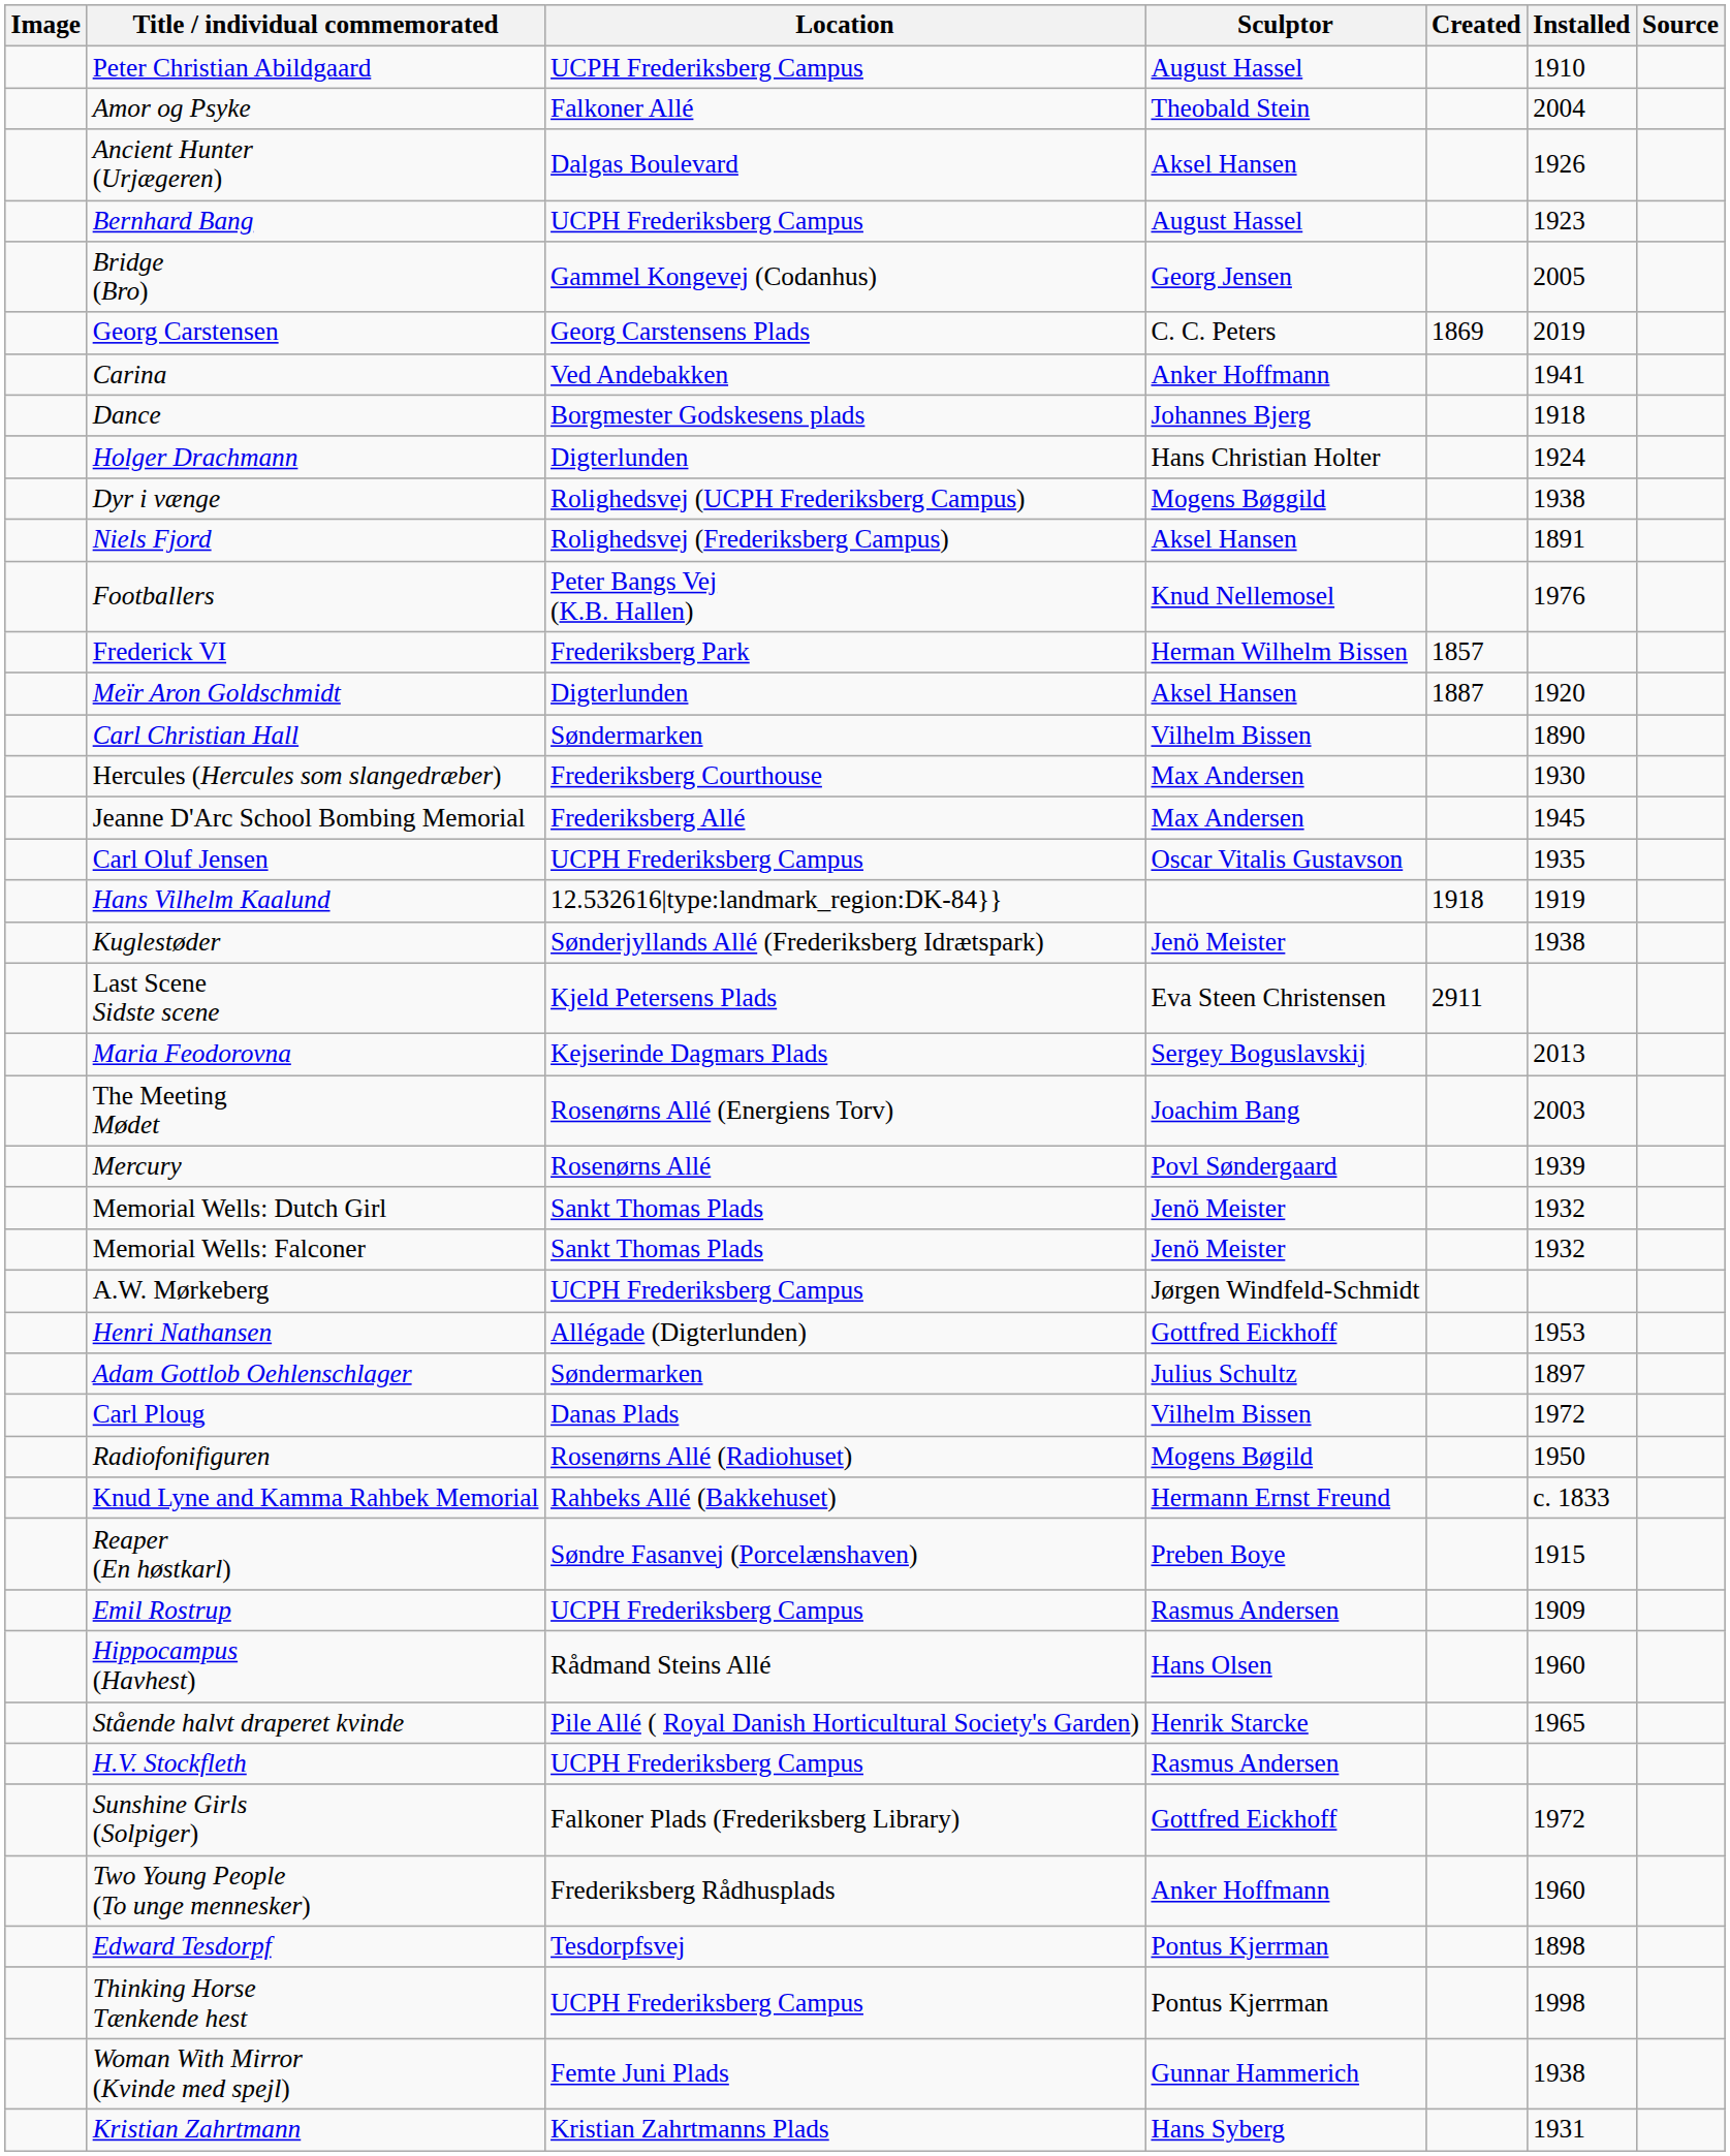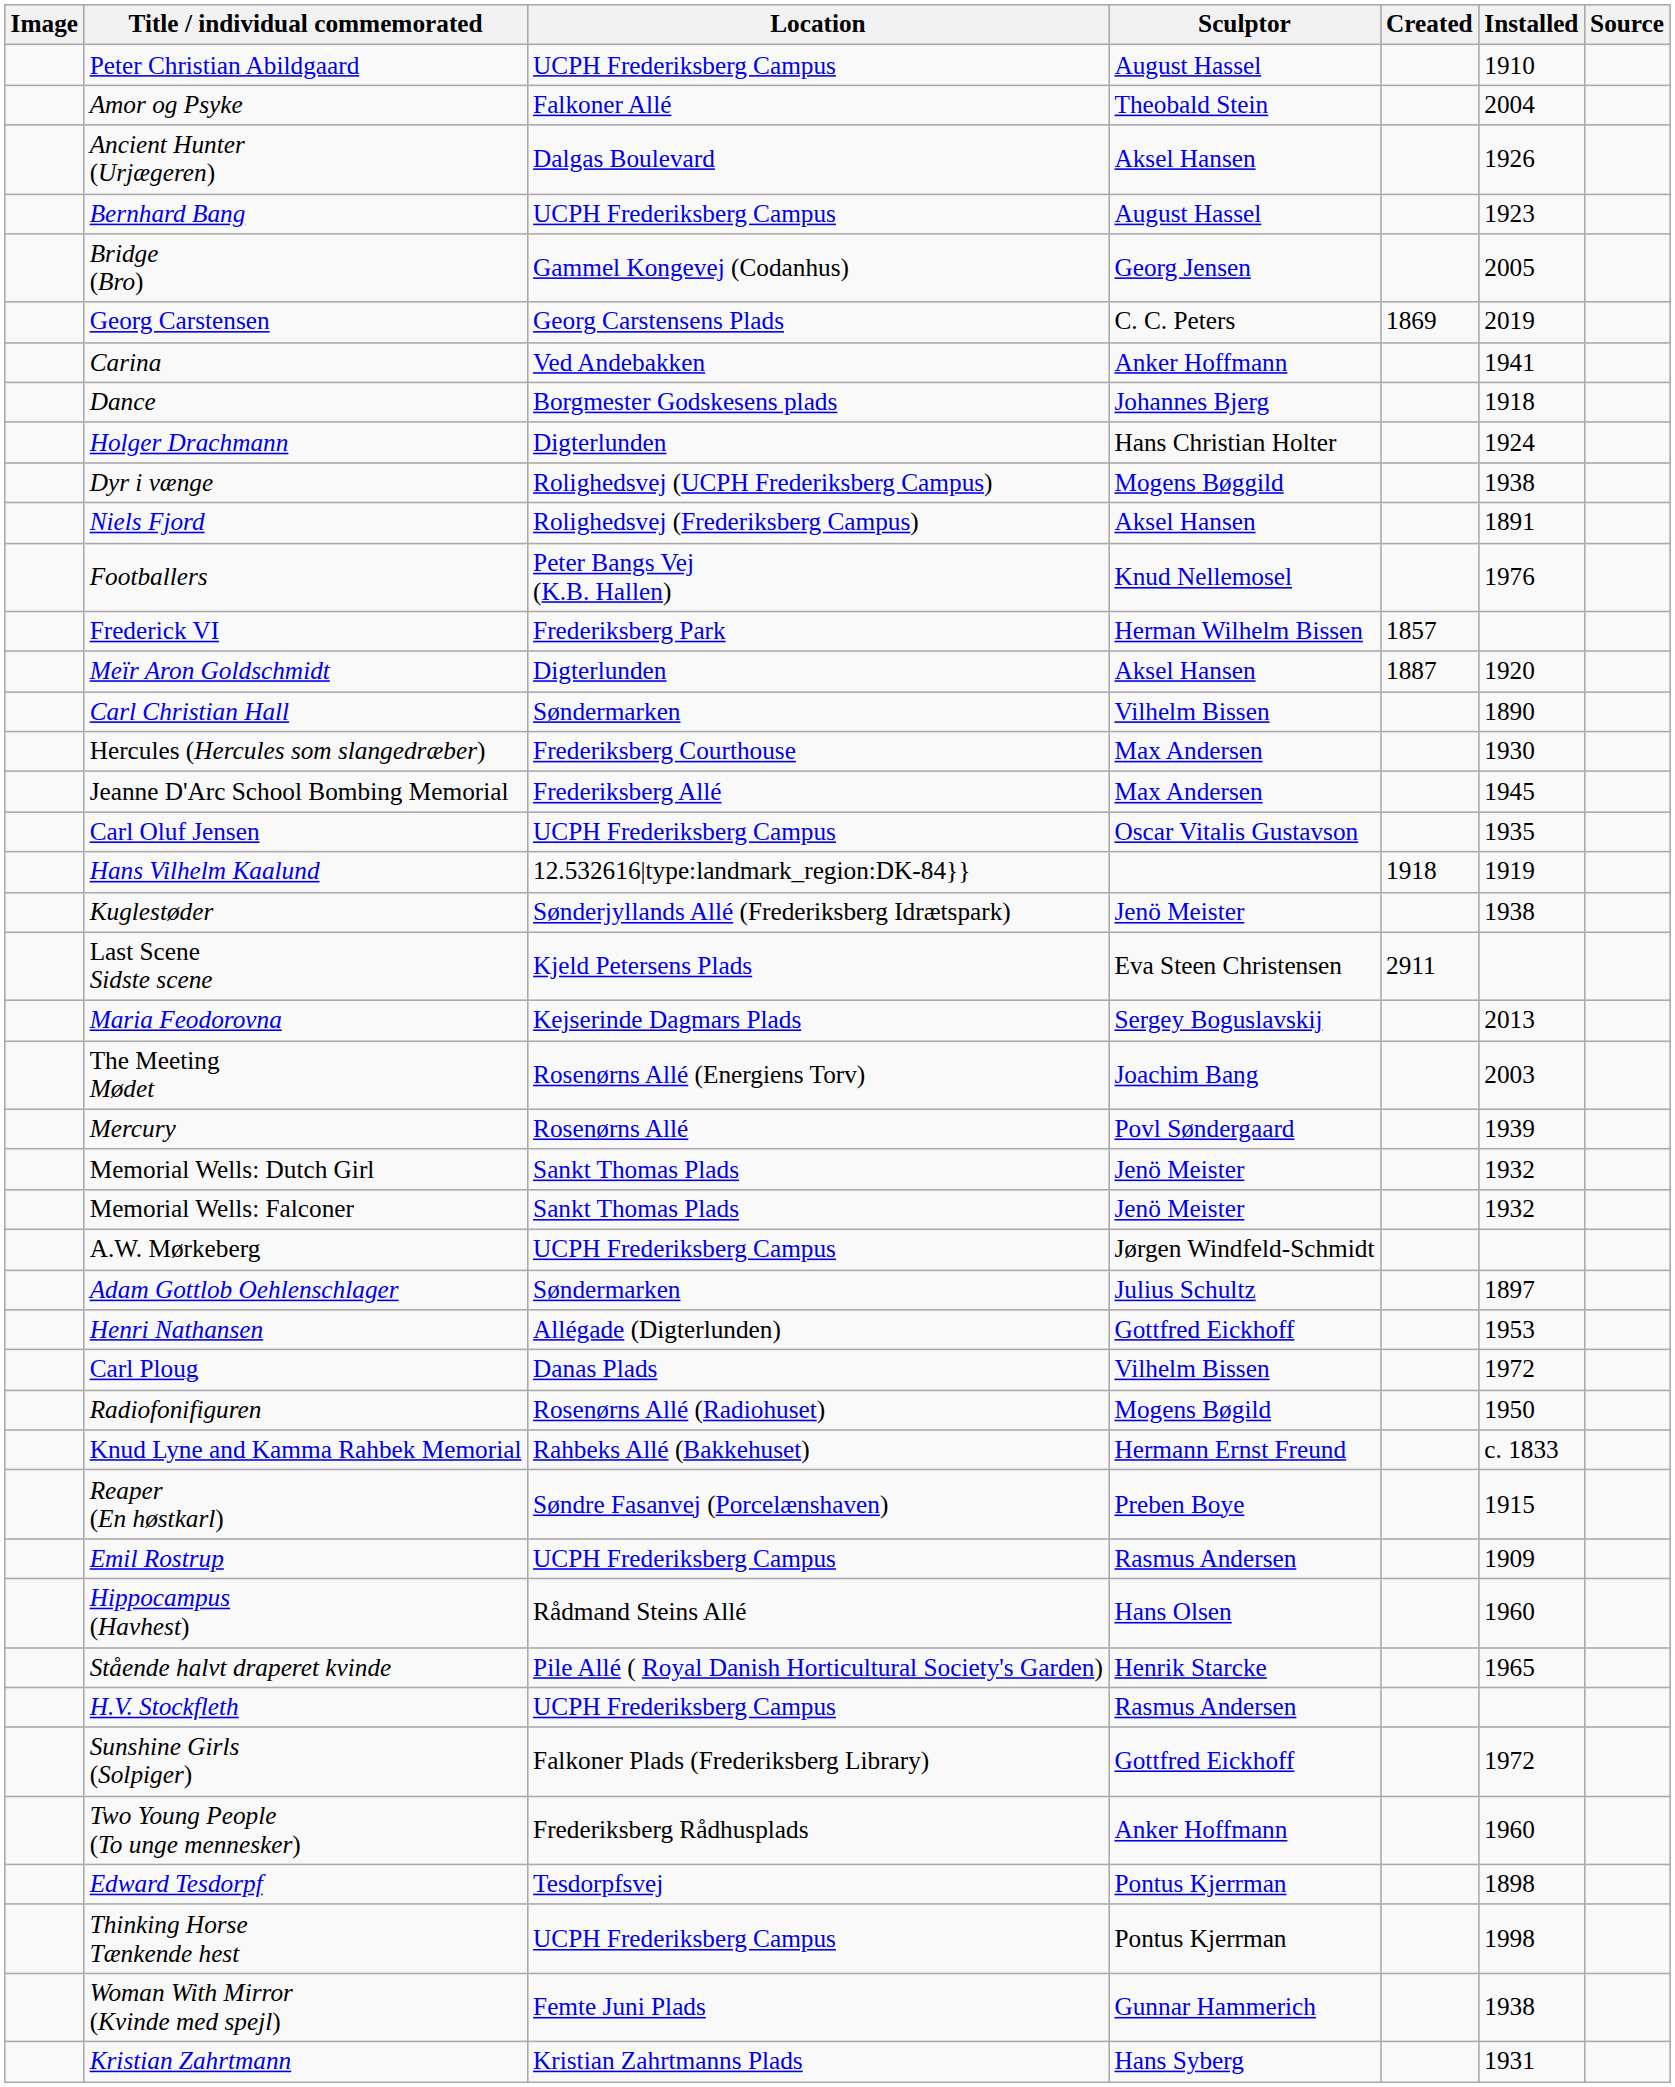 <table class="wikitable sortable">
 <tr>
 <th>Image</th>
 <th>Title / individual commemorated</th>
 <th>Location</th>
 <th>Sculptor</th>
 <th>Created</th>
 <th>Installed</th>
 <th>Source</th>
 </tr>
 <tr>
 <td></td>
 <td><a href='#'>Peter Christian Abildgaard</a></td>
 <td><a href='#'>UCPH Frederiksberg Campus</a> <br></td>
 <td><a href='#'>August Hassel</a></td>
 <td></td>
 <td>1910</td>
 <td></td>
 </tr>
 <tr>
 <td></td>
 <td><em>Amor og Psyke</em></td>
 <td><a href='#'>Falkoner Allé</a> </td>
 <td><a href='#'>Theobald Stein</a></td>
 <td></td>
 <td>2004</td>
 <td></td>
 </tr>
 <tr>
 <td></td>
 <td><em>Ancient Hunter</em> <br> (<em>Urjægeren</em>)</td>
 <td><a href='#'>Dalgas Boulevard</a> </td>
 <td><a href='#'>Aksel Hansen</a></td>
 <td></td>
 <td>1926</td>
 <td></td>
 </tr>
 <tr>
 <td></td>
 <td><em><a href='#'>Bernhard Bang</a></em></td>
 <td><a href='#'>UCPH Frederiksberg Campus</a> </td>
 <td><a href='#'>August Hassel</a></td>
 <td></td>
 <td>1923</td>
 <td></td>
 </tr>
 <tr>
 <td></td>
 <td><em>Bridge</em><br> (<em>Bro</em>)</td>
 <td><a href='#'>Gammel Kongevej</a> (Codanhus) <br> </td>
 <td><a href='#'>Georg Jensen</a></td>
 <td></td>
 <td>2005</td>
 <td></td>
 </tr>
 <tr>
 <td></td>
 <td><a href='#'>Georg Carstensen</a></td>
 <td><a href='#'>Georg Carstensens Plads</a> <br></td>
 <td>C. C. Peters</td>
 <td>1869</td>
 <td>2019</td>
 <td></td>
 </tr>
 <tr>
 <td></td>
 <td><em>Carina</em></td>
 <td><a href='#'>Ved Andebakken</a> </td>
 <td><a href='#'>Anker Hoffmann</a></td>
 <td></td>
 <td>1941</td>
 <td></td>
 </tr>
 <tr>
 <td></td>
 <td><em>Dance</em></td>
 <td><a href='#'>Borgmester Godskesens plads</a></td>
 <td><a href='#'>Johannes Bjerg</a></td>
 <td></td>
 <td>1918</td>
 <td></td>
 </tr>
 <tr>
 <td></td>
 <td><em><a href='#'>Holger Drachmann</a></em></td>
 <td><a href='#'>Digterlunden</a> </td>
 <td>Hans Christian Holter</td>
 <td></td>
 <td>1924</td>
 <td></td>
 </tr>
 <tr>
 <td></td>
 <td><em>Dyr i vænge</em></td>
 <td><a href='#'>Rolighedsvej</a> (<a href='#'>UCPH Frederiksberg Campus</a>) <br> </td>
 <td><a href='#'>Mogens Bøggild</a></td>
 <td></td>
 <td>1938</td>
 <td></td>
 </tr>
 <tr>
 <td></td>
 <td><em><a href='#'>Niels Fjord</a></em></td>
 <td><a href='#'>Rolighedsvej</a> (<a href='#'>Frederiksberg Campus</a>) <br> </td>
 <td><a href='#'>Aksel Hansen</a></td>
 <td></td>
 <td>1891</td>
 <td></td>
 </tr>
 <tr>
 <td></td>
 <td><em>Footballers</em></td>
 <td><a href='#'>Peter Bangs Vej</a> <br> (<a href='#'>K.B. Hallen</a>) </td>
 <td><a href='#'>Knud Nellemosel</a></td>
 <td></td>
 <td>1976</td>
 <td></td>
 </tr>
 <tr>
 <td></td>
 <td><a href='#'>Frederick VI</a></td>
 <td><a href='#'>Frederiksberg Park</a></td>
 <td><a href='#'>Herman Wilhelm Bissen</a></td>
 <td>1857</td>
 <td></td>
 <td></td>
 </tr>
 <tr>
 <td></td>
 <td><em><a href='#'>Meïr Aron Goldschmidt</a></em></td>
 <td><a href='#'>Digterlunden</a> <br> </td>
 <td><a href='#'>Aksel Hansen</a></td>
 <td>1887</td>
 <td>1920</td>
 <td></td>
 </tr>
 <tr>
 <td></td>
 <td><em><a href='#'>Carl Christian Hall</a></em></td>
 <td><a href='#'>Søndermarken</a> <br> </td>
 <td><a href='#'>Vilhelm Bissen</a></td>
 <td></td>
 <td>1890</td>
 <td></td>
 </tr>
 <tr>
 <td></td>
 <td>Hercules (<em>Hercules som slangedræber</em>)</td>
 <td><a href='#'>Frederiksberg Courthouse</a> </td>
 <td><a href='#'>Max Andersen</a></td>
 <td></td>
 <td>1930</td>
 <td></td>
 </tr>
 <tr>
 <td></td>
 <td>Jeanne D'Arc School Bombing Memorial</td>
 <td><a href='#'>Frederiksberg Allé</a> </td>
 <td><a href='#'>Max Andersen</a></td>
 <td></td>
 <td>1945</td>
 <td></td>
 </tr>
 <tr>
 <td></td>
 <td><a href='#'>Carl Oluf Jensen</a></td>
 <td><a href='#'>UCPH Frederiksberg Campus</a> <br></td>
 <td><a href='#'>Oscar Vitalis Gustavson</a></td>
 <td></td>
 <td>1935</td>
 <td></td>
 </tr>
 <tr>
 <td></td>
 <td><em><a href='#'>Hans Vilhelm Kaalund</a></em></td>
 <td>12.532616|type:landmark_region:DK-84}}</td>
 <td></td>
 <td>1918</td>
 <td>1919</td>
 <td></td>
 </tr>
 <tr>
 <td></td>
 <td><em>Kuglestøder</em></td>
 <td><a href='#'>Sønderjyllands Allé</a> (Frederiksberg Idrætspark) </td>
 <td><a href='#'>Jenö Meister</a></td>
 <td></td>
 <td>1938</td>
 <td></td>
 </tr>
 <tr>
 <td></td>
 <td>Last Scene<br><em>Sidste scene</em></td>
 <td><a href='#'>Kjeld Petersens Plads</a></td>
 <td>Eva Steen Christensen</td>
 <td>2911</td>
 <td></td>
 <td></td>
 </tr>
 <tr>
 <td></td>
 <td><em><a href='#'>Maria Feodorovna</a></em></td>
 <td><a href='#'>Kejserinde Dagmars Plads</a> <br></td>
 <td><a href='#'>Sergey Boguslavskij</a></td>
 <td></td>
 <td>2013</td>
 <td></td>
 </tr>
 <tr>
 <td></td>
 <td>The Meeting<br><em>Mødet</em></td>
 <td><a href='#'>Rosenørns Allé</a> (Energiens Torv)</td>
 <td><a href='#'>Joachim Bang</a></td>
 <td></td>
 <td>2003</td>
 <td></td>
 </tr>
 <tr>
 <td></td>
 <td><em>Mercury</em></td>
 <td><a href='#'>Rosenørns Allé</a> <br> </td>
 <td><a href='#'>Povl Søndergaard</a></td>
 <td></td>
 <td>1939</td>
 <td></td>
 </tr>
 <tr>
 <td></td>
 <td>Memorial Wells: Dutch Girl</td>
 <td><a href='#'>Sankt Thomas Plads</a> </td>
 <td><a href='#'>Jenö Meister</a></td>
 <td></td>
 <td>1932</td>
 <td></td>
 </tr>
 <tr>
 <td></td>
 <td>Memorial Wells: Falconer</td>
 <td><a href='#'>Sankt Thomas Plads</a> </td>
 <td><a href='#'>Jenö Meister</a></td>
 <td></td>
 <td>1932</td>
 <td></td>
 </tr>
 <tr>
 <td></td>
 <td>A.W. Mørkeberg</td>
 <td><a href='#'>UCPH Frederiksberg Campus</a> <br></td>
 <td>Jørgen Windfeld-Schmidt</td>
 <td></td>
 <td></td>
 <td></td>
 </tr>
 <tr>
 <td></td>
+<td><em><a href='#'>Adam Gottlob Oehlenschlager</a></em></td>
+<td><a href='#'>Søndermarken</a> </td>
+<td><a href='#'>Julius Schultz</a></td>
+<td></td>
+<td>1897</td>
+<td></td>
+</tr>
+<tr>
+<td></td>
 <td><em><a href='#'>Henri Nathansen</a></em></td>
 <td><a href='#'>Allégade</a> (Digterlunden) </td>
 <td><a href='#'>Gottfred Eickhoff</a></td>
 <td></td>
 <td>1953</td>
-<td></td>
-</tr>
-<tr>
-<td></td>
-<td><em><a href='#'>Adam Gottlob Oehlenschlager</a></em></td>
-<td><a href='#'>Søndermarken</a> </td>
-<td><a href='#'>Julius Schultz</a></td>
-<td></td>
-<td>1897</td>
 <td></td>
 </tr>
 <tr>
 <td></td>
 <td><a href='#'>Carl Ploug</a></td>
 <td><a href='#'>Danas Plads</a> </td>
 <td><a href='#'>Vilhelm Bissen</a></td>
 <td></td>
 <td>1972</td>
 <td></td>
 </tr>
 <tr>
 <td></td>
 <td><em>Radiofonifiguren</em></td>
 <td><a href='#'>Rosenørns Allé</a> (<a href='#'>Radiohuset</a>) </td>
 <td><a href='#'>Mogens Bøgild</a></td>
 <td></td>
 <td>1950</td>
 <td></td>
 </tr>
 <tr>
 <td></td>
 <td><a href='#'>Knud Lyne and Kamma Rahbek Memorial</a></td>
 <td><a href='#'>Rahbeks Allé</a> (<a href='#'>Bakkehuset</a>)</td>
 <td><a href='#'>Hermann Ernst Freund</a></td>
 <td></td>
 <td>c. 1833</td>
 <td></td>
 </tr>
 <tr>
 <td></td>
 <td><em>Reaper</em> <br> (<em>En høstkarl</em>)</td>
 <td><a href='#'>Søndre Fasanvej</a> (<a href='#'>Porcelænshaven</a>)</td>
 <td><a href='#'>Preben Boye</a></td>
 <td></td>
 <td>1915</td>
 <td></td>
 </tr>
 <tr>
 <td></td>
 <td><em><a href='#'>Emil Rostrup</a></em></td>
 <td><a href='#'>UCPH Frederiksberg Campus</a> <br></td>
 <td><a href='#'>Rasmus Andersen</a></td>
 <td></td>
 <td>1909</td>
 <td></td>
 </tr>
 <tr>
 <td></td>
 <td><em><a href='#'>Hippocampus</a></em> <br> (<em>Havhest</em>)</td>
 <td>Rådmand Steins Allé </td>
 <td><a href='#'>Hans Olsen</a></td>
 <td></td>
 <td>1960</td>
 <td></td>
 </tr>
 <tr>
 <td></td>
 <td><em>Stående halvt draperet kvinde</em></td>
 <td><a href='#'>Pile Allé</a> ( <a href='#'>Royal Danish Horticultural Society's Garden</a>) <br></td>
 <td><a href='#'>Henrik Starcke</a></td>
 <td></td>
 <td>1965</td>
 <td></td>
 </tr>
 <tr>
 <td></td>
 <td><em><a href='#'>H.V. Stockfleth</a></em></td>
 <td><a href='#'>UCPH Frederiksberg Campus</a> <br></td>
 <td><a href='#'>Rasmus Andersen</a></td>
 <td></td>
 <td></td>
 <td></td>
 </tr>
 <tr>
 <td></td>
 <td><em>Sunshine Girls</em> <br> (<em>Solpiger</em>)</td>
 <td>Falkoner Plads (Frederiksberg Library) </td>
 <td><a href='#'>Gottfred Eickhoff</a></td>
 <td></td>
 <td>1972</td>
 <td></td>
 </tr>
 <tr>
 <td></td>
 <td><em>Two Young People</em> <br> (<em>To unge mennesker</em>)</td>
 <td>Frederiksberg Rådhusplads </td>
 <td><a href='#'>Anker Hoffmann</a></td>
 <td></td>
 <td>1960</td>
 <td></td>
 </tr>
 <tr>
 <td></td>
 <td><em><a href='#'>Edward Tesdorpf</a></em></td>
 <td><a href='#'>Tesdorpfsvej</a> <br> </td>
 <td><a href='#'>Pontus Kjerrman</a></td>
 <td></td>
 <td>1898</td>
 <td></td>
 </tr>
 <tr>
 <td></td>
 <td><em>Thinking Horse</em> <br> <em>Tænkende hest</em></td>
 <td><a href='#'>UCPH Frederiksberg Campus</a> </td>
 <td>Pontus Kjerrman</td>
 <td></td>
 <td>1998</td>
 <td></td>
 </tr>
 <tr>
 <td></td>
 <td><em>Woman With Mirror</em> <br> (<em>Kvinde med spejl</em>)</td>
 <td><a href='#'>Femte Juni Plads</a> <br></td>
 <td><a href='#'>Gunnar Hammerich</a></td>
 <td></td>
 <td>1938</td>
 <td></td>
 </tr>
 <tr>
 <td></td>
 <td><em><a href='#'>Kristian Zahrtmann</a></em></td>
 <td><a href='#'>Kristian Zahrtmanns Plads</a> <br></td>
 <td><a href='#'>Hans Syberg</a></td>
 <td></td>
 <td>1931</td>
 <td></td>
 </tr>
 <tr>
 </tr>
 </table>
